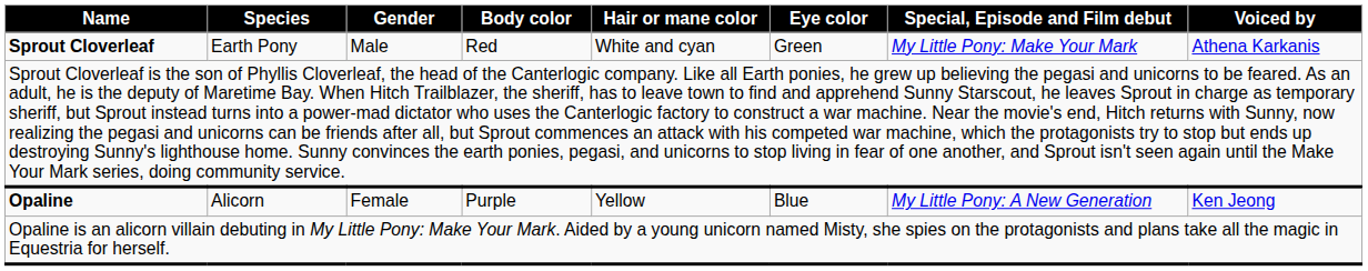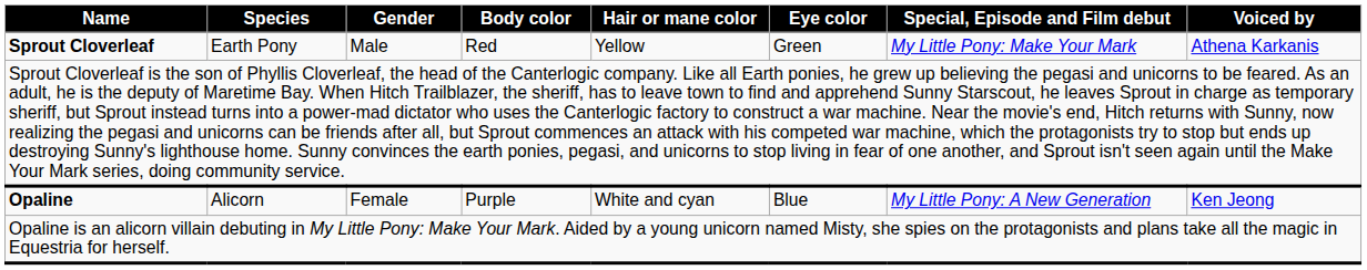 <table class="wikitable">
 <tr>
 <th style="background:#000000; color: #fff;">Name</th>
 <th style="background:#000000; color: #fff;">Species</th>
 <th style="background:#000000; color: #fff;">Gender</th>
 <th style="background:#000000; color: #fff;">Body color</th>
 <th style="background:#000000; color: #fff;">Hair or mane color</th>
 <th style="background:#000000; color: #fff;">Eye color</th>
 <th style="background:#000000; color: #fff;">Special, Episode and Film debut</th>
 <th style="background:#000000; color: #fff;">Voiced by</th>
 </tr>
 <tr>
 <td><strong>Sprout Cloverleaf</strong></td>
 <td>Earth Pony</td>
 <td>Male</td>
 <td>Red</td>
-<td>White and cyan</td>
+<td>Yellow</td>
 <td>Green</td>
 <td><em><a href='#'>My Little Pony: Make Your Mark</a></em></td>
 <td><a href='#'>Athena Karkanis</a></td>
 </tr>
 <tr>
 <td style="border-bottom:3px solid #000;" colspan="13">Sprout Cloverleaf is the son of Phyllis Cloverleaf, the head of the Canterlogic company. Like all Earth ponies, he grew up believing the pegasi and unicorns to be feared. As an adult, he is the deputy of Maretime Bay. When Hitch Trailblazer, the sheriff, has to leave town to find and apprehend Sunny Starscout, he leaves Sprout in charge as temporary sheriff, but Sprout instead turns into a power-mad dictator who uses the Canterlogic factory to construct a war machine. Near the movie's end, Hitch returns with Sunny, now realizing the pegasi and unicorns can be friends after all, but Sprout commences an attack with his competed war machine, which the protagonists try to stop but ends up destroying Sunny's lighthouse home. Sunny convinces the earth ponies, pegasi, and unicorns to stop living in fear of one another, and Sprout isn't seen again until the Make Your Mark series, doing community service.</td>
 </tr>
 <tr>
 <td><strong>Opaline</strong></td>
 <td>Alicorn</td>
 <td>Female</td>
 <td>Purple</td>
-<td>Yellow</td>
+<td>White and cyan</td>
 <td>Blue</td>
 <td><em><a href='#'>My Little Pony: A New Generation</a></em></td>
 <td><a href='#'>Ken Jeong</a></td>
 </tr>
 <tr>
 <td style="border-bottom:3px solid #000;" colspan="13">Opaline is an alicorn villain debuting in <em>My Little Pony: Make Your Mark</em>. Aided by a young unicorn named Misty, she spies on the protagonists and plans take all the magic in Equestria for herself.</td>
 </tr>
 </table>
